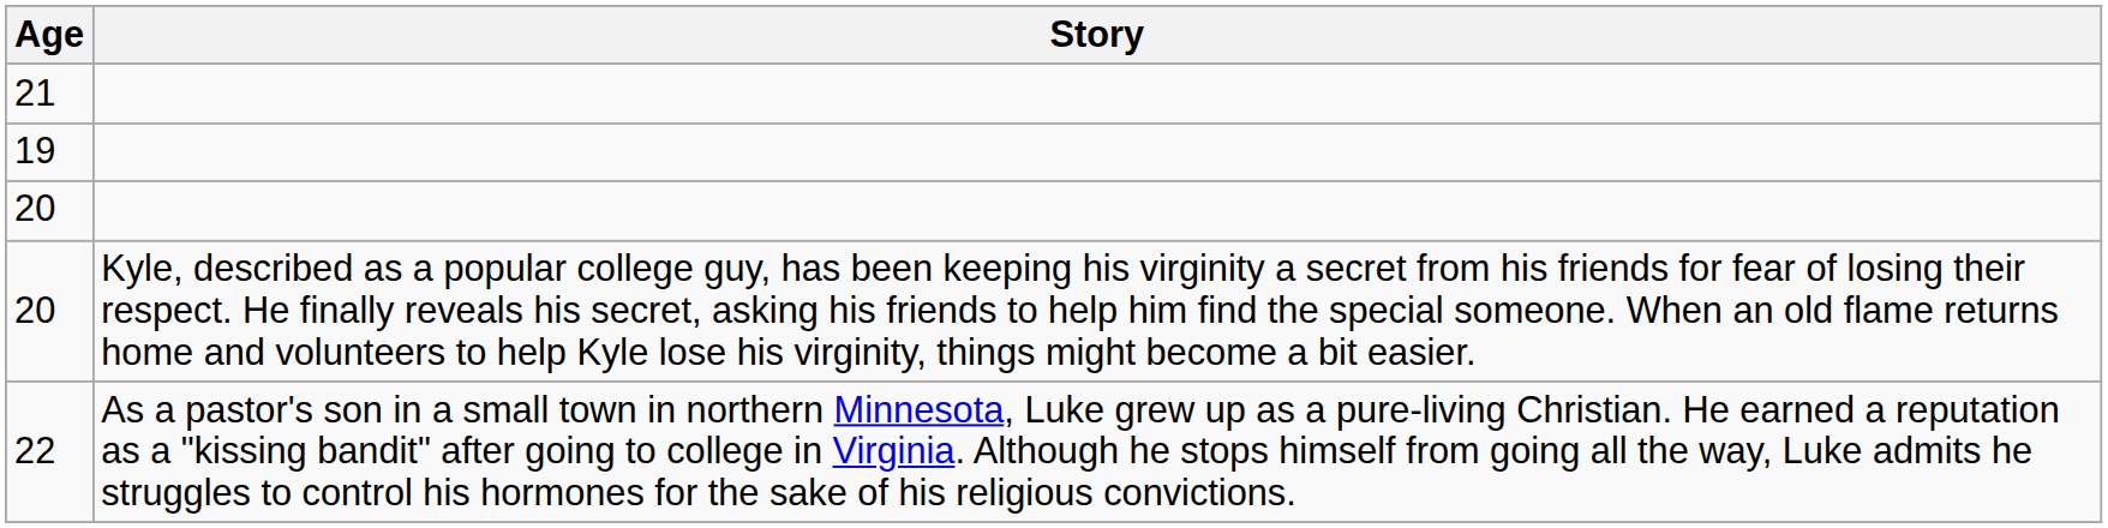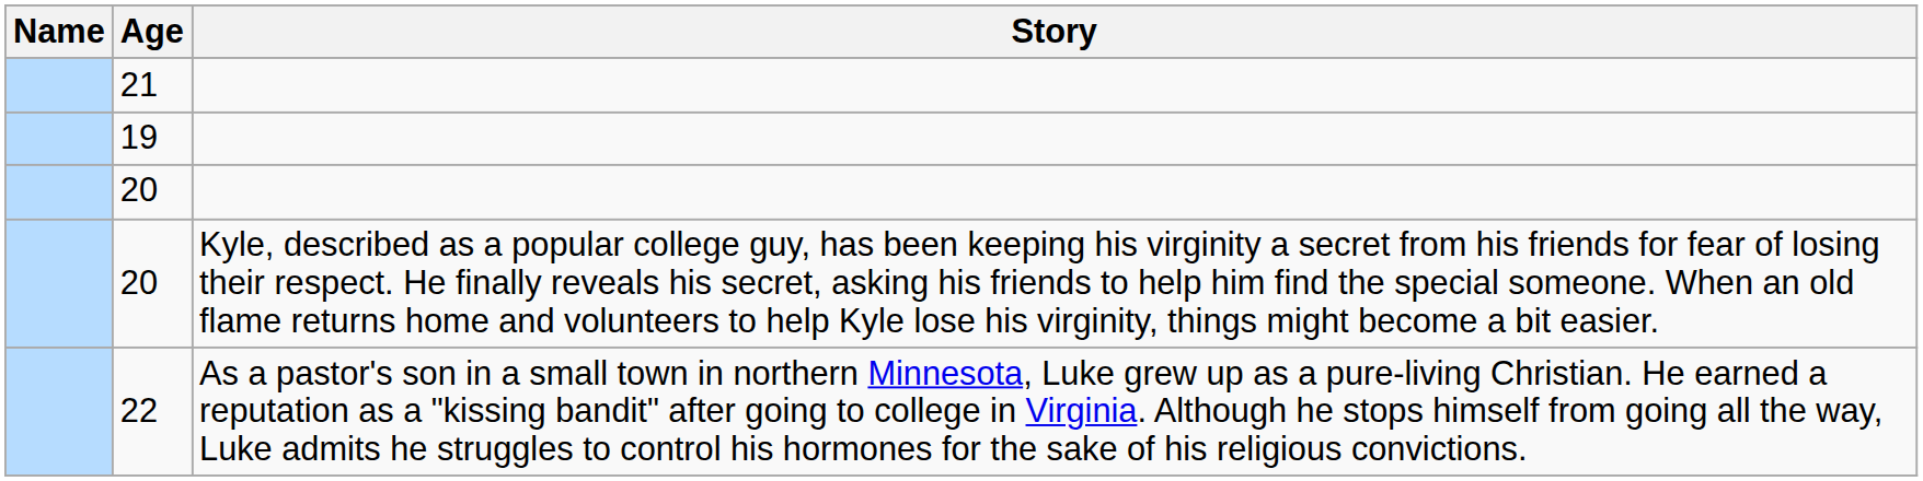 <table class="wikitable" style="width:72%;">
 <tr>
+<th>Name</th>
 <th>Age</th>
 <th>Story</th>
 </tr>
 <tr>
+<td bgcolor= #B6DCFF><strong></strong><br><strong></strong></td>
 <td>21</td>
 <td></td>
 </tr>
 <tr>
+<td bgcolor="B6DCFF"><strong></strong><br><strong></strong></td>
 <td>19</td>
 <td></td>
 </tr>
 <tr>
+<td bgcolor="B6DCFF"><strong></strong><br><strong></strong></td>
 <td>20</td>
 <td></td>
 </tr>
 <tr>
+<td bgcolor="B6DCFF"><strong></strong><br><strong></strong></td>
 <td>20</td>
 <td>Kyle, described as a popular college guy, has been keeping his virginity a secret from his friends for fear of losing their respect. He finally reveals his secret, asking his friends to help him find the special someone. When an old flame returns home and volunteers to help Kyle lose his virginity, things might become a bit easier.</td>
 </tr>
 <tr>
+<td bgcolor="B6DCFF"><strong></strong><br><strong></strong></td>
 <td>22</td>
 <td>As a pastor's son in a small town in northern <a href='#'>Minnesota</a>, Luke grew up as a pure-living Christian. He earned a reputation as a "kissing bandit" after going to college in <a href='#'>Virginia</a>. Although he stops himself from going all the way, Luke admits he struggles to control his hormones for the sake of his religious convictions.</td>
 </tr>
 </table>
